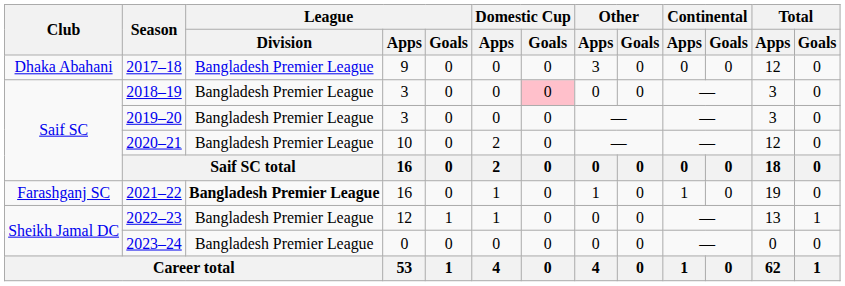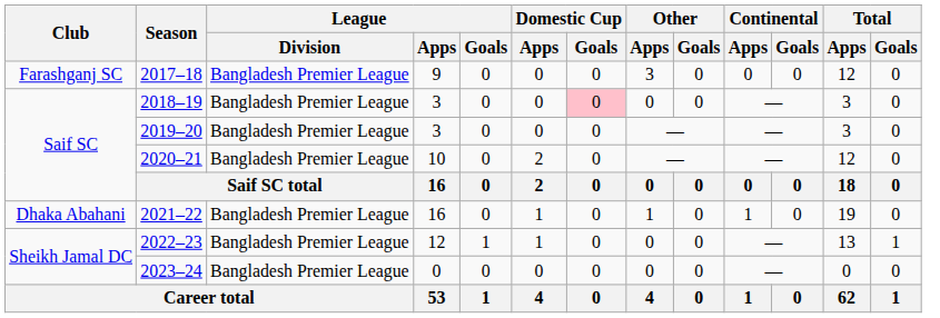 <table class="wikitable" style="text-align:center">
 <tr>
 <th rowspan="2">Club</th>
 <th rowspan="2">Season</th>
 <th colspan="3">League</th>
 <th colspan="2">Domestic Cup</th>
 <th colspan="2">Other</th>
 <th colspan="2">Continental</th>
 <th colspan="2">Total</th>
 </tr>
 <tr>
 <th>Division</th>
 <th>Apps</th>
 <th>Goals</th>
 <th>Apps</th>
 <th>Goals</th>
 <th>Apps</th>
 <th>Goals</th>
 <th>Apps</th>
 <th>Goals</th>
 <th>Apps</th>
 <th>Goals</th>
 </tr>
 <tr>
-<td><a href='#'>Dhaka Abahani</a></td>
+<td><a href='#'>Farashganj SC</a></td>
 <td><a href='#'>2017–18</a></td>
 <td><a href='#'>Bangladesh Premier League</a></td>
 <td>9</td>
 <td>0</td>
 <td>0</td>
 <td>0</td>
 <td>3</td>
 <td>0</td>
 <td>0</td>
 <td>0</td>
 <td>12</td>
 <td>0</td>
 </tr>
 <tr>
 <td rowspan=4><a href='#'>Saif SC</a></td>
 <td><a href='#'>2018–19</a></td>
 <td>Bangladesh Premier League</td>
 <td>3</td>
 <td>0</td>
 <td>0</td>
 <td style="background: pink;">0</td>
 <td>0</td>
 <td>0</td>
 <td colspan="2">—</td>
 <td>3</td>
 <td>0</td>
 </tr>
 <tr>
 <td><a href='#'>2019–20</a></td>
 <td>Bangladesh Premier League</td>
 <td>3</td>
 <td>0</td>
 <td>0</td>
 <td>0</td>
 <td colspan="2">—</td>
 <td colspan="2">—</td>
 <td>3</td>
 <td>0</td>
 </tr>
 <tr>
 <td><a href='#'>2020–21</a></td>
 <td>Bangladesh Premier League</td>
 <td>10</td>
 <td>0</td>
 <td>2</td>
 <td>0</td>
 <td colspan="2">—</td>
 <td colspan="2">—</td>
 <td>12</td>
 <td>0</td>
 </tr>
 <tr>
 <th colspan="2"><strong>Saif SC total</strong></th>
 <th>16</th>
 <th>0</th>
 <th>2</th>
 <th>0</th>
 <th>0</th>
 <th>0</th>
 <th>0</th>
 <th>0</th>
 <th>18</th>
 <th>0</th>
 </tr>
 <tr>
-<td><a href='#'>Farashganj SC</a></td>
+<td><a href='#'>Dhaka Abahani</a></td>
 <td><a href='#'>2021–22</a></td>
-<td><strong>Bangladesh Premier League</strong></td>
+<td>Bangladesh Premier League</td>
 <td>16</td>
 <td>0</td>
 <td>1</td>
 <td>0</td>
 <td>1</td>
 <td>0</td>
 <td>1</td>
 <td>0</td>
 <td>19</td>
 <td>0</td>
 </tr>
 <tr>
 <td rowspan=2><a href='#'>Sheikh Jamal DC</a></td>
 <td><a href='#'>2022–23</a></td>
 <td>Bangladesh Premier League</td>
 <td>12</td>
 <td>1</td>
 <td>1</td>
 <td>0</td>
 <td>0</td>
 <td>0</td>
 <td colspan="2">—</td>
 <td>13</td>
 <td>1</td>
 </tr>
 <tr>
 <td><a href='#'>2023–24</a></td>
 <td>Bangladesh Premier League</td>
 <td>0</td>
 <td>0</td>
 <td>0</td>
 <td>0</td>
 <td>0</td>
 <td>0</td>
 <td colspan="2">—</td>
 <td>0</td>
 <td>0</td>
 </tr>
 <tr>
 <th colspan="3">Career total</th>
 <th>53</th>
 <th>1</th>
 <th>4</th>
 <th>0</th>
 <th>4</th>
 <th>0</th>
 <th>1</th>
 <th>0</th>
 <th>62</th>
 <th>1</th>
 </tr>
 </table>
